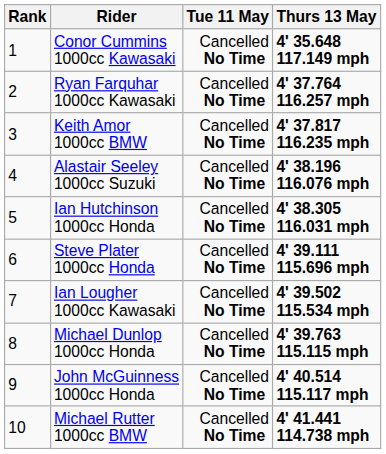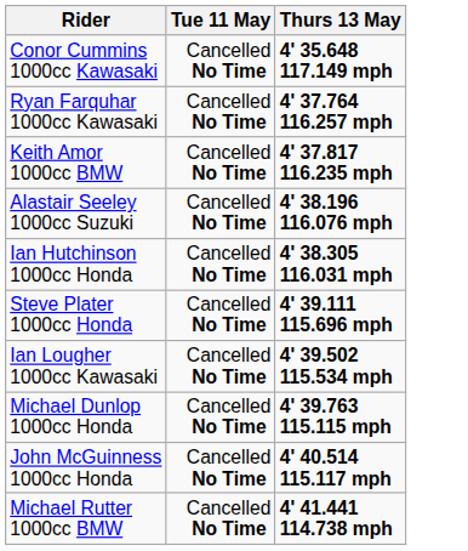 <table class="wikitable" style="font-size: 85%;">
 <tr style="background:#efefef;">
-<th>Rank</th>
 <th>Rider</th>
 <th>Tue 11 May</th>
 <th>Thurs 13 May</th>
 </tr>
 <tr>
-<td>1</td>
 <td> <a href='#'>Conor Cummins</a><br> 1000cc <a href='#'>Kawasaki</a></td>
 <td>   Cancelled<br>    <strong>No Time</strong></td>
 <td><strong>4' 35.648 <br> 117.149 mph</strong></td>
 </tr>
 <tr>
-<td>2</td>
 <td> <a href='#'>Ryan Farquhar</a><br> 1000cc Kawasaki</td>
 <td>   Cancelled<br>    <strong>No Time</strong></td>
 <td><strong>4' 37.764 <br> 116.257 mph</strong></td>
 </tr>
 <tr>
-<td>3</td>
 <td> <a href='#'>Keith Amor</a><br> 1000cc <a href='#'>BMW</a></td>
 <td>   Cancelled<br>    <strong>No Time</strong></td>
 <td><strong>4' 37.817 <br> 116.235 mph</strong></td>
 </tr>
 <tr>
-<td>4</td>
 <td> <a href='#'>Alastair Seeley</a><br> 1000cc Suzuki</td>
 <td>   Cancelled<br>    <strong>No Time</strong></td>
 <td><strong>4' 38.196 <br> 116.076 mph</strong></td>
 </tr>
 <tr>
-<td>5</td>
 <td> <a href='#'>Ian Hutchinson</a><br> 1000cc Honda</td>
 <td>   Cancelled<br>    <strong>No Time</strong></td>
 <td><strong>4' 38.305 <br> 116.031 mph</strong></td>
 </tr>
 <tr>
-<td>6</td>
 <td> <a href='#'>Steve Plater</a><br> 1000cc <a href='#'>Honda</a></td>
 <td>   Cancelled<br>    <strong>No Time</strong></td>
 <td><strong>4' 39.111 <br> 115.696 mph</strong></td>
 </tr>
 <tr>
-<td>7</td>
 <td> <a href='#'>Ian Lougher</a><br> 1000cc Kawasaki</td>
 <td>   Cancelled<br>    <strong>No Time</strong></td>
 <td><strong>4' 39.502 <br> 115.534 mph</strong></td>
 </tr>
 <tr>
-<td>8</td>
 <td> <a href='#'>Michael Dunlop</a> <br> 1000cc Honda</td>
 <td>   Cancelled<br>    <strong>No Time</strong></td>
 <td><strong>4' 39.763 <br> 115.115 mph</strong></td>
 </tr>
 <tr>
-<td>9</td>
 <td> <a href='#'>John McGuinness</a><br> 1000cc Honda</td>
 <td>   Cancelled<br>    <strong>No Time</strong></td>
 <td><strong>4' 40.514 <br> 115.117 mph</strong></td>
 </tr>
 <tr>
-<td>10</td>
 <td> <a href='#'>Michael Rutter</a><br> 1000cc <a href='#'>BMW</a></td>
 <td>   Cancelled<br>    <strong>No Time</strong></td>
 <td><strong>4' 41.441 <br> 114.738 mph</strong></td>
 </tr>
 </table>
